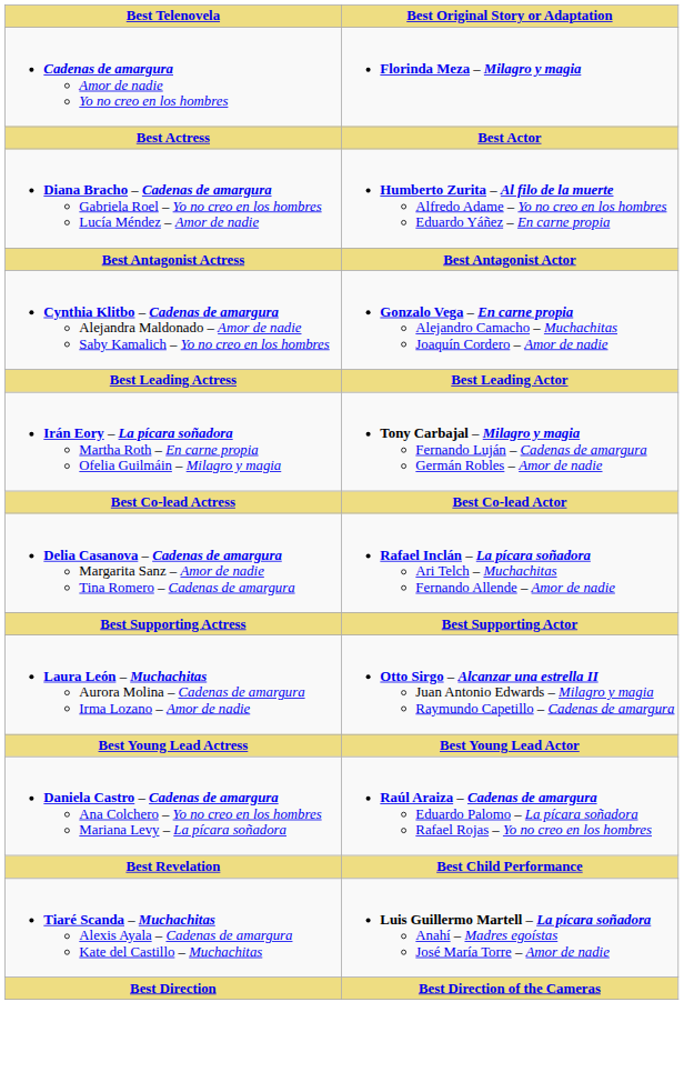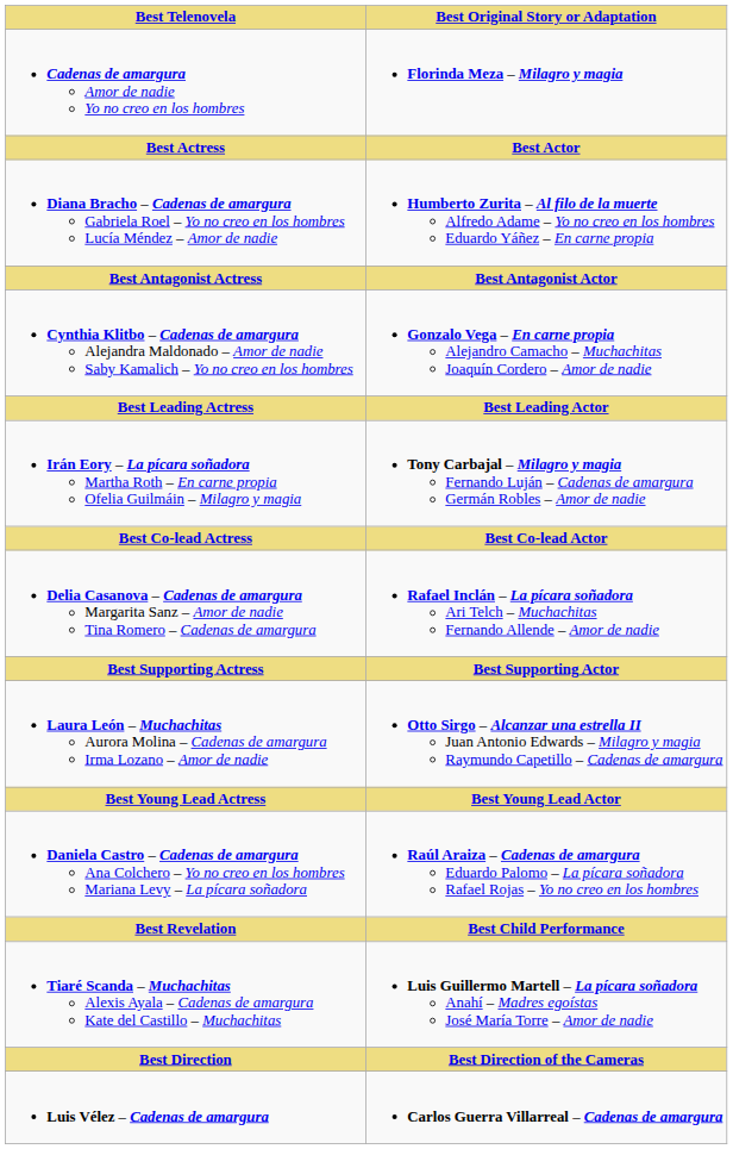 <table class="wikitable">
 <tr>
 <th style="background:#EEDD82; width:50%"><a href='#'>Best Telenovela</a></th>
 <th style="background:#EEDD82; width:50%"><a href='#'>Best Original Story or Adaptation</a></th>
 </tr>
 <tr>
 <td valign="top"><br><ul><li><strong><em><a href='#'>Cadenas de amargura</a></em></strong><ul><li><em><a href='#'>Amor de nadie</a></em></li><li><em><a href='#'>Yo no creo en los hombres</a></em></li></ul></li></ul></td>
 <td valign="top"><br><ul><li><strong><a href='#'>Florinda Meza</a></strong> – <strong><em><a href='#'>Milagro y magia</a></em></strong></li></ul></td>
 </tr>
 <tr>
 <th style="background:#EEDD82; width:50%"><a href='#'>Best Actress</a></th>
 <th style="background:#EEDD82; width:50%"><a href='#'>Best Actor</a></th>
 </tr>
 <tr>
 <td valign="top"><br><ul><li><strong><a href='#'>Diana Bracho</a></strong> – <strong><em><a href='#'>Cadenas de amargura</a></em></strong><ul><li><a href='#'>Gabriela Roel</a> – <em><a href='#'>Yo no creo en los hombres</a></em></li><li><a href='#'>Lucía Méndez</a> – <em><a href='#'>Amor de nadie</a></em></li></ul></li></ul></td>
 <td valign="top"><br><ul><li><strong><a href='#'>Humberto Zurita</a></strong> – <strong><em><a href='#'>Al filo de la muerte</a></em></strong><ul><li><a href='#'>Alfredo Adame</a> – <em><a href='#'>Yo no creo en los hombres</a></em></li><li><a href='#'>Eduardo Yáñez</a> – <em><a href='#'>En carne propia</a></em></li></ul></li></ul></td>
 </tr>
 <tr>
 <th style="background:#EEDD82; width:50%"><a href='#'>Best Antagonist Actress</a></th>
 <th style="background:#EEDD82; width:50%"><a href='#'>Best Antagonist Actor</a></th>
 </tr>
 <tr>
 <td valign="top"><br><ul><li><strong><a href='#'>Cynthia Klitbo</a></strong> – <strong><em><a href='#'>Cadenas de amargura</a></em></strong><ul><li>Alejandra Maldonado – <em><a href='#'>Amor de nadie</a></em></li><li><a href='#'>Saby Kamalich</a> – <em><a href='#'>Yo no creo en los hombres</a></em></li></ul></li></ul></td>
 <td valign="top"><br><ul><li><strong><a href='#'>Gonzalo Vega</a></strong> – <strong><em><a href='#'>En carne propia</a></em></strong><ul><li><a href='#'>Alejandro Camacho</a> – <em><a href='#'>Muchachitas</a></em></li><li><a href='#'>Joaquín Cordero</a> – <em><a href='#'>Amor de nadie</a></em></li></ul></li></ul></td>
 </tr>
 <tr>
 <th style="background:#EEDD82; width:50%"><a href='#'>Best Leading Actress</a></th>
 <th style="background:#EEDD82; width:50%"><a href='#'>Best Leading Actor</a></th>
 </tr>
 <tr>
 <td valign="top"><br><ul><li><strong><a href='#'>Irán Eory</a></strong> – <strong><em><a href='#'>La pícara soñadora</a></em></strong><ul><li><a href='#'>Martha Roth</a> – <em><a href='#'>En carne propia</a></em></li><li><a href='#'>Ofelia Guilmáin</a> – <em><a href='#'>Milagro y magia</a></em></li></ul></li></ul></td>
 <td valign="top"><br><ul><li><strong>Tony Carbajal</strong> – <strong><em><a href='#'>Milagro y magia</a></em></strong><ul><li><a href='#'>Fernando Luján</a> – <em><a href='#'>Cadenas de amargura</a></em></li><li><a href='#'>Germán Robles</a> – <em><a href='#'>Amor de nadie</a></em></li></ul></li></ul></td>
 </tr>
 <tr>
 <th style="background:#EEDD82; width:50%"><a href='#'>Best Co-lead Actress</a></th>
 <th style="background:#EEDD82; width:50%"><a href='#'>Best Co-lead Actor</a></th>
 </tr>
 <tr>
 <td valign="top"><br><ul><li><strong><a href='#'>Delia Casanova</a></strong> – <strong><em><a href='#'>Cadenas de amargura</a></em></strong><ul><li>Margarita Sanz – <em><a href='#'>Amor de nadie</a></em></li><li><a href='#'>Tina Romero</a> – <em><a href='#'>Cadenas de amargura</a></em></li></ul></li></ul></td>
 <td valign="top"><br><ul><li><strong><a href='#'>Rafael Inclán</a></strong> – <strong><em><a href='#'>La pícara soñadora</a></em></strong><ul><li><a href='#'>Ari Telch</a> – <em><a href='#'>Muchachitas</a></em></li><li><a href='#'>Fernando Allende</a> – <em><a href='#'>Amor de nadie</a></em></li></ul></li></ul></td>
 </tr>
 <tr>
 <th style="background:#EEDD82; width:50%"><a href='#'>Best Supporting Actress</a></th>
 <th style="background:#EEDD82; width:50%"><a href='#'>Best Supporting Actor</a></th>
 </tr>
 <tr>
 <td valign="top"><br><ul><li><strong><a href='#'>Laura León</a></strong> – <strong><em><a href='#'>Muchachitas</a></em></strong><ul><li>Aurora Molina – <em><a href='#'>Cadenas de amargura</a></em></li><li><a href='#'>Irma Lozano</a> – <em><a href='#'>Amor de nadie</a></em></li></ul></li></ul></td>
 <td valign="top"><br><ul><li><strong><a href='#'>Otto Sirgo</a></strong> – <strong><em><a href='#'>Alcanzar una estrella II</a></em></strong><ul><li>Juan Antonio Edwards – <em><a href='#'>Milagro y magia</a></em></li><li><a href='#'>Raymundo Capetillo</a> – <em><a href='#'>Cadenas de amargura</a></em></li></ul></li></ul></td>
 </tr>
 <tr>
 <th style="background:#EEDD82; width:50%"><a href='#'>Best Young Lead Actress</a></th>
 <th style="background:#EEDD82; width:50%"><a href='#'>Best Young Lead Actor</a></th>
 </tr>
 <tr>
 <td valign="top"><br><ul><li><strong><a href='#'>Daniela Castro</a></strong> – <strong><em><a href='#'>Cadenas de amargura</a></em></strong><ul><li><a href='#'>Ana Colchero</a> – <em><a href='#'>Yo no creo en los hombres</a></em></li><li><a href='#'>Mariana Levy</a> – <em><a href='#'>La pícara soñadora</a></em></li></ul></li></ul></td>
 <td valign="top"><br><ul><li><strong><a href='#'>Raúl Araiza</a></strong> – <strong><em><a href='#'>Cadenas de amargura</a></em></strong><ul><li><a href='#'>Eduardo Palomo</a> – <em><a href='#'>La pícara soñadora</a></em></li><li><a href='#'>Rafael Rojas</a> – <em><a href='#'>Yo no creo en los hombres</a></em></li></ul></li></ul></td>
 </tr>
 <tr>
 <th style="background:#EEDD82; width:50%"><a href='#'>Best Revelation</a></th>
 <th style="background:#EEDD82; width:50%"><a href='#'>Best Child Performance</a></th>
 </tr>
 <tr>
 <td valign="top"><br><ul><li><strong><a href='#'>Tiaré Scanda</a></strong> – <strong><em><a href='#'>Muchachitas</a></em></strong><ul><li><a href='#'>Alexis Ayala</a> – <em><a href='#'>Cadenas de amargura</a></em></li><li><a href='#'>Kate del Castillo</a> – <em><a href='#'>Muchachitas</a></em></li></ul></li></ul></td>
 <td valign="top"><br><ul><li><strong>Luis Guillermo Martell</strong> – <strong><em><a href='#'>La pícara soñadora</a></em></strong><ul><li><a href='#'>Anahí</a> – <em><a href='#'>Madres egoístas</a></em></li><li><a href='#'>José María Torre</a> – <em><a href='#'>Amor de nadie</a></em></li></ul></li></ul></td>
 </tr>
 <tr>
 <th style="background:#EEDD82; width:50%"><a href='#'>Best Direction</a></th>
 <th style="background:#EEDD82; width:50%"><a href='#'>Best Direction of the Cameras</a></th>
 </tr>
+<tr>
+<td valign="top"><br><ul><li><strong>Luis Vélez</strong> – <strong><em><a href='#'>Cadenas de amargura</a></em></strong></li></ul></td>
+<td valign="top"><br><ul><li><strong>Carlos Guerra Villarreal</strong> – <strong><em><a href='#'>Cadenas de amargura</a></em></strong></li></ul></td>
+</tr>
 </table>
